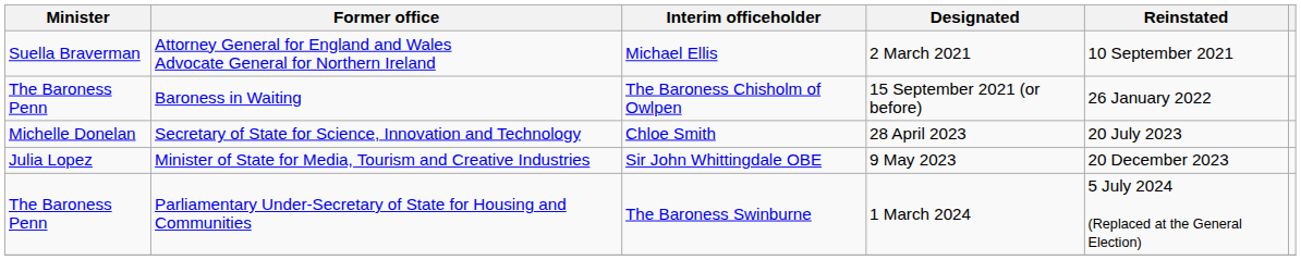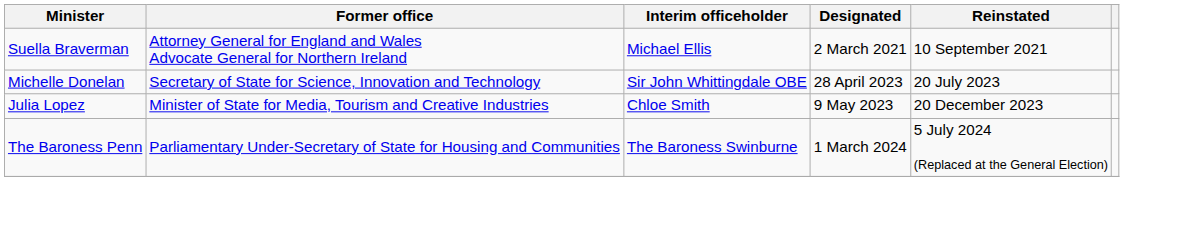 <table class="wikitable">
 <tr>
 <th>Minister</th>
 <th>Former office</th>
 <th>Interim officeholder</th>
 <th>Designated</th>
 <th>Reinstated</th>
 <th></th>
 </tr>
 <tr>
 <td><a href='#'>Suella Braverman</a></td>
 <td><a href='#'>Attorney General for England and Wales</a><br><a href='#'>Advocate General for Northern Ireland</a></td>
 <td><a href='#'>Michael Ellis</a></td>
 <td>2 March 2021</td>
 <td>10 September 2021</td>
 <td></td>
 </tr>
 <tr>
-<td><a href='#'>The Baroness Penn</a></td>
-<td><a href='#'>Baroness in Waiting</a></td>
-<td><a href='#'>The Baroness Chisholm of Owlpen</a></td>
-<td>15 September 2021 (or before)</td>
-<td>26 January 2022</td>
-<td></td>
-</tr>
-<tr>
 <td><a href='#'>Michelle Donelan</a></td>
 <td><a href='#'>Secretary of State for Science, Innovation and Technology</a></td>
-<td><a href='#'>Chloe Smith</a></td>
+<td><a href='#'>Sir John Whittingdale OBE</a></td>
 <td>28 April 2023</td>
 <td>20 July 2023</td>
 <td></td>
 </tr>
 <tr>
 <td><a href='#'>Julia Lopez</a></td>
 <td><a href='#'>Minister of State for Media, Tourism and Creative Industries</a></td>
-<td><a href='#'>Sir John Whittingdale OBE</a></td>
+<td><a href='#'>Chloe Smith</a></td>
 <td>9 May 2023</td>
 <td>20 December 2023</td>
 <td></td>
 </tr>
 <tr>
 <td><a href='#'>The Baroness Penn</a></td>
 <td><a href='#'>Parliamentary Under-Secretary of State for Housing and Communities</a></td>
 <td><a href='#'>The Baroness Swinburne</a></td>
 <td>1 March 2024</td>
 <td>5 July 2024 <br><br><small>(Replaced at the General Election)</small></td>
 <td></td>
 </tr>
 <tr>
 </tr>
 </table>
